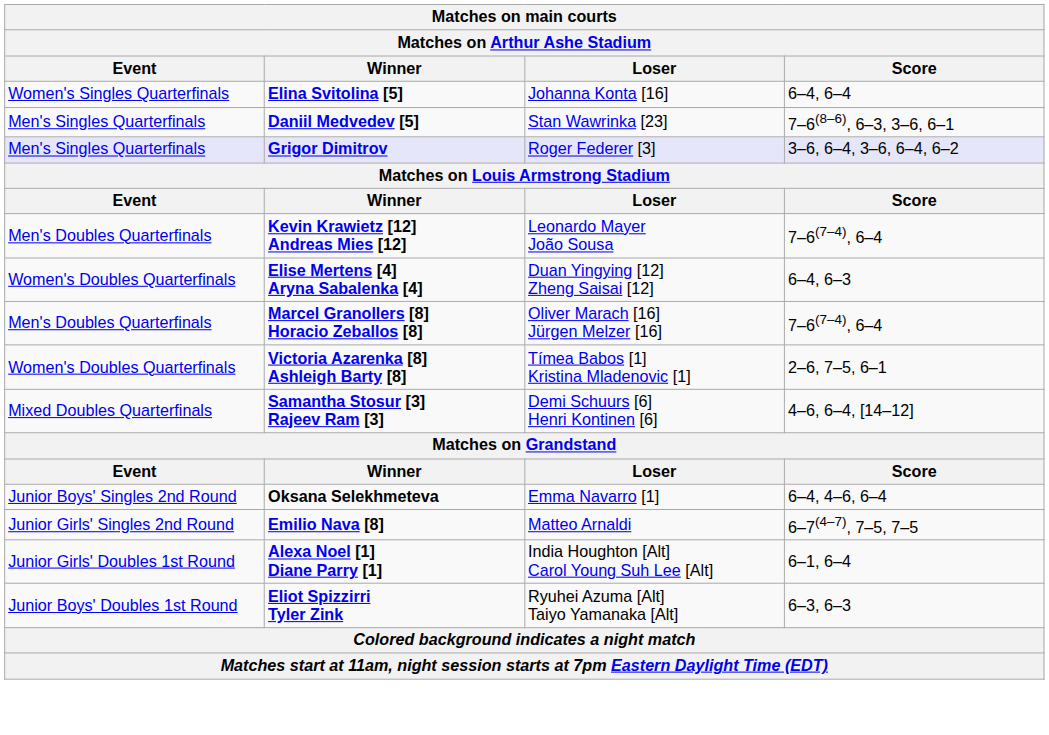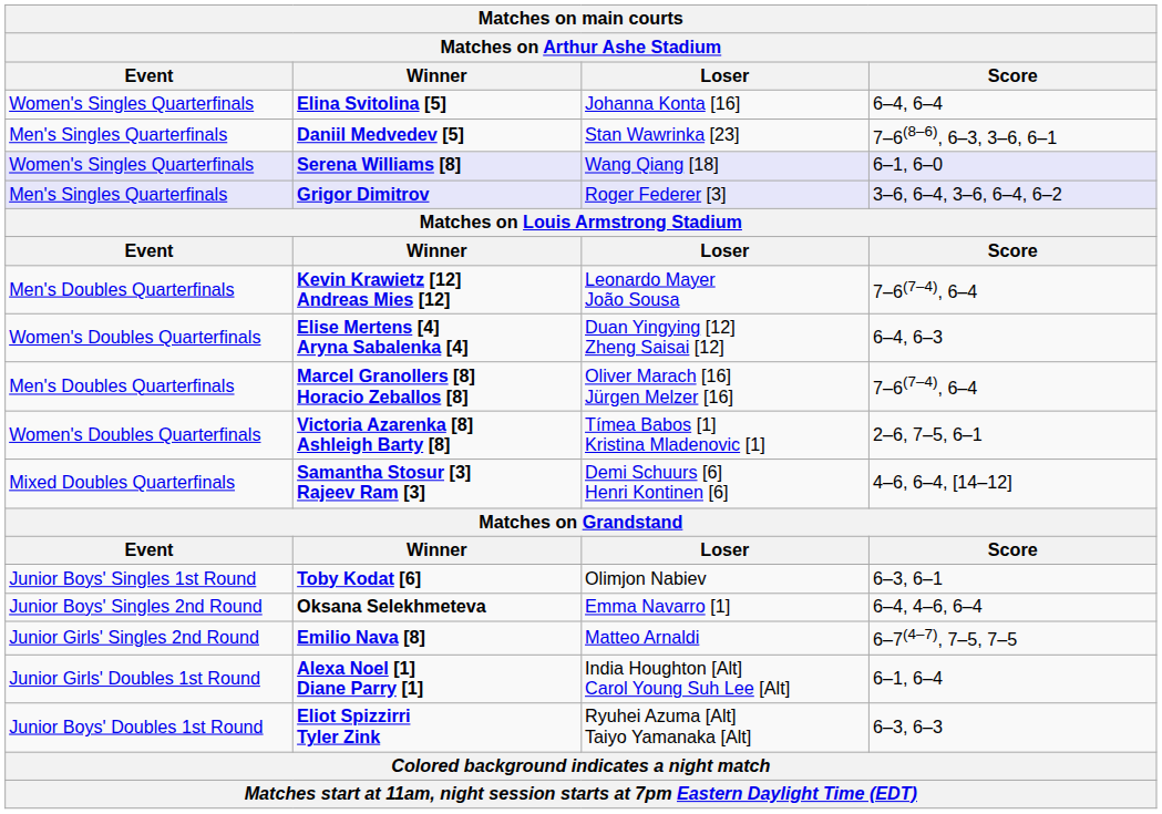 <table class="wikitable" style="margin:auto;">
 <tr>
 <th colspan="4" style="white-space:nowrap;">Matches on main courts</th>
 </tr>
 <tr>
 <th colspan="4"><strong>Matches on <a href='#'>Arthur Ashe Stadium</a></strong></th>
 </tr>
 <tr>
 <th width=250>Event</th>
 <th width=250>Winner</th>
 <th width=250>Loser</th>
 <th width=250>Score</th>
 </tr>
 <tr>
 <td><a href='#'>Women's Singles Quarterfinals</a></td>
 <td> <strong><a href='#'>Elina Svitolina</a> [5]</strong></td>
 <td> <a href='#'>Johanna Konta</a> [16]</td>
 <td>6–4, 6–4</td>
 </tr>
 <tr>
 <td><a href='#'>Men's Singles Quarterfinals</a></td>
 <td> <strong><a href='#'>Daniil Medvedev</a> [5]</strong></td>
 <td> <a href='#'>Stan Wawrinka</a> [23]</td>
 <td>7–6<sup>(8–6)</sup>, 6–3, 3–6, 6–1</td>
+</tr>
+<tr bgcolor="lavender">
+<td><a href='#'>Women's Singles Quarterfinals</a></td>
+<td> <strong><a href='#'>Serena Williams</a> [8]</strong></td>
+<td> <a href='#'>Wang Qiang</a> [18]</td>
+<td>6–1, 6–0</td>
 </tr>
 <tr bgcolor=lavender>
 <td><a href='#'>Men's Singles Quarterfinals</a></td>
 <td> <strong><a href='#'>Grigor Dimitrov</a></strong></td>
 <td> <a href='#'>Roger Federer</a> [3]</td>
 <td>3–6, 6–4, 3–6, 6–4, 6–2</td>
 </tr>
 <tr>
 <th colspan="4"><strong>Matches on <a href='#'>Louis Armstrong Stadium</a></strong></th>
 </tr>
 <tr>
 <th width=250>Event</th>
 <th width=250>Winner</th>
 <th width=250>Loser</th>
 <th width=250>Score</th>
 </tr>
 <tr>
 <td><a href='#'>Men's Doubles Quarterfinals</a></td>
 <td> <strong><a href='#'>Kevin Krawietz</a> [12]</strong> <br>  <strong><a href='#'>Andreas Mies</a> [12]</strong></td>
 <td> <a href='#'>Leonardo Mayer</a> <br>  <a href='#'>João Sousa</a></td>
 <td>7–6<sup>(7–4)</sup>, 6–4</td>
 </tr>
 <tr>
 <td><a href='#'>Women's Doubles Quarterfinals</a></td>
 <td> <strong><a href='#'>Elise Mertens</a> [4]</strong> <br>  <strong><a href='#'>Aryna Sabalenka</a> [4]</strong></td>
 <td> <a href='#'>Duan Yingying</a> [12] <br>  <a href='#'>Zheng Saisai</a> [12]</td>
 <td>6–4, 6–3</td>
 </tr>
 <tr>
 <td><a href='#'>Men's Doubles Quarterfinals</a></td>
 <td> <strong><a href='#'>Marcel Granollers</a> [8]</strong> <br>  <strong><a href='#'>Horacio Zeballos</a> [8]</strong></td>
 <td> <a href='#'>Oliver Marach</a> [16] <br>  <a href='#'>Jürgen Melzer</a> [16]</td>
 <td>7–6<sup>(7–4)</sup>, 6–4</td>
 </tr>
 <tr>
 <td><a href='#'>Women's Doubles Quarterfinals</a></td>
 <td> <strong><a href='#'>Victoria Azarenka</a> [8]</strong> <br>  <strong><a href='#'>Ashleigh Barty</a> [8]</strong></td>
 <td> <a href='#'>Tímea Babos</a> [1] <br>  <a href='#'>Kristina Mladenovic</a> [1]</td>
 <td>2–6, 7–5, 6–1</td>
 </tr>
 <tr>
 <td><a href='#'>Mixed Doubles Quarterfinals</a></td>
 <td> <strong><a href='#'>Samantha Stosur</a> [3]</strong> <br>  <strong><a href='#'>Rajeev Ram</a> [3]</strong></td>
 <td> <a href='#'>Demi Schuurs</a> [6] <br>  <a href='#'>Henri Kontinen</a> [6]</td>
 <td>4–6, 6–4, [14–12]</td>
 </tr>
 <tr>
 <th colspan="4"><strong>Matches on <a href='#'>Grandstand</a></strong></th>
 </tr>
 <tr>
 <th width=250>Event</th>
 <th width=250>Winner</th>
 <th width=250>Loser</th>
 <th width=250>Score</th>
 </tr>
 <tr>
+<td><a href='#'>Junior Boys' Singles 1st Round</a></td>
+<td> <strong><a href='#'>Toby Kodat</a> [6]</strong></td>
+<td> Olimjon Nabiev</td>
+<td>6–3, 6–1</td>
+</tr>
+<tr>
 <td><a href='#'>Junior Boys' Singles 2nd Round</a></td>
 <td> <strong>Oksana Selekhmeteva</strong></td>
 <td> <a href='#'>Emma Navarro</a> [1]</td>
 <td>6–4, 4–6, 6–4</td>
 </tr>
 <tr>
 <td><a href='#'>Junior Girls' Singles 2nd Round</a></td>
 <td> <strong><a href='#'>Emilio Nava</a> [8]</strong></td>
 <td> <a href='#'>Matteo Arnaldi</a></td>
 <td>6–7<sup>(4–7)</sup>, 7–5, 7–5</td>
 </tr>
 <tr>
 <td><a href='#'>Junior Girls' Doubles 1st Round</a></td>
 <td> <strong><a href='#'>Alexa Noel</a> [1]</strong> <br>  <strong><a href='#'>Diane Parry</a> [1]</strong></td>
 <td> India Houghton [Alt] <br>  <a href='#'>Carol Young Suh Lee</a> [Alt]</td>
 <td>6–1, 6–4</td>
 </tr>
 <tr>
 <td><a href='#'>Junior Boys' Doubles 1st Round</a></td>
 <td> <strong><a href='#'>Eliot Spizzirri</a></strong> <br>  <strong><a href='#'>Tyler Zink</a></strong></td>
 <td> Ryuhei Azuma [Alt] <br>  Taiyo Yamanaka [Alt]</td>
 <td>6–3, 6–3</td>
 </tr>
 <tr>
 <th colspan=4><em>Colored background indicates a night match</em></th>
 </tr>
 <tr>
 <th colspan=4><em>Matches start at 11am, night session starts at 7pm <a href='#'>Eastern Daylight Time (EDT)</a></em></th>
 </tr>
 </table>
